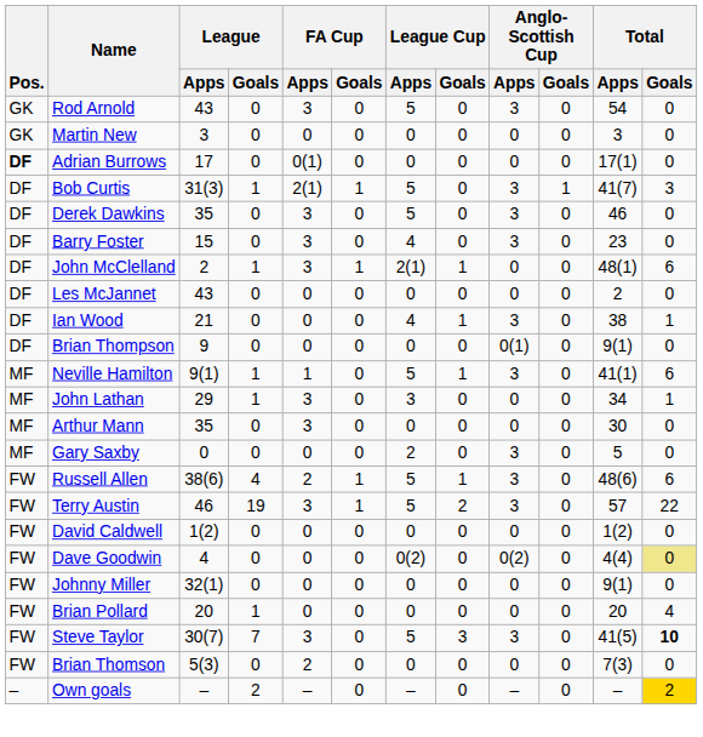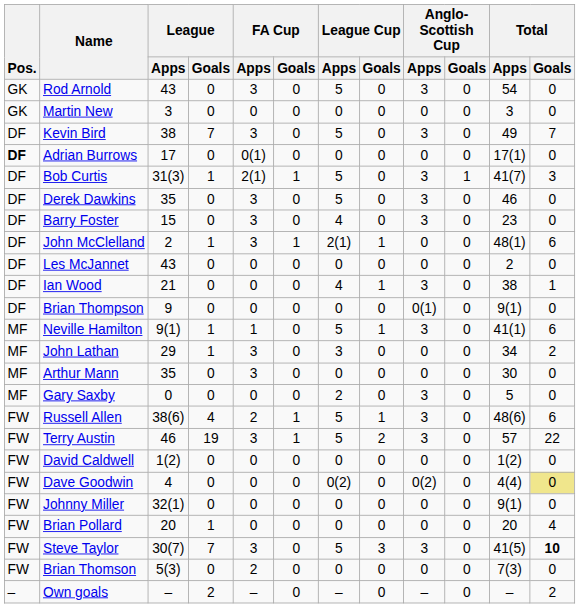 <table class="wikitable" style="text-align:center">
 <tr>
 <th rowspan="2" valign="bottom">Pos.</th>
 <th rowspan="2">Name</th>
 <th colspan="2" width="85">League</th>
 <th colspan="2" width="85">FA Cup</th>
 <th colspan="2" width="85">League Cup</th>
 <th colspan="2" width="85">Anglo-Scottish Cup</th>
 <th colspan="2" width="85">Total</th>
 </tr>
 <tr>
 <th>Apps</th>
 <th>Goals</th>
 <th>Apps</th>
 <th>Goals</th>
 <th>Apps</th>
 <th>Goals</th>
 <th>Apps</th>
 <th>Goals</th>
 <th>Apps</th>
 <th>Goals</th>
 </tr>
 <tr>
 <td align="left">GK</td>
 <td align="left"> <a href='#'>Rod Arnold</a></td>
 <td>43</td>
 <td>0</td>
 <td>3</td>
 <td>0</td>
 <td>5</td>
 <td>0</td>
 <td>3</td>
 <td>0</td>
 <td>54</td>
 <td>0</td>
 </tr>
 <tr>
 <td align="left">GK</td>
 <td align="left"> <a href='#'>Martin New</a></td>
 <td>3</td>
 <td>0</td>
 <td>0</td>
 <td>0</td>
 <td>0</td>
 <td>0</td>
 <td>0</td>
 <td>0</td>
 <td>3</td>
 <td>0</td>
+</tr>
+<tr>
+<td align="left">DF</td>
+<td align="left"> <a href='#'>Kevin Bird</a></td>
+<td>38</td>
+<td>7</td>
+<td>3</td>
+<td>0</td>
+<td>5</td>
+<td>0</td>
+<td>3</td>
+<td>0</td>
+<td>49</td>
+<td>7</td>
 </tr>
 <tr>
 <td align="left"><strong>DF</strong></td>
 <td align="left"> <a href='#'>Adrian Burrows</a></td>
 <td>17</td>
 <td>0</td>
 <td>0(1)</td>
 <td>0</td>
 <td>0</td>
 <td>0</td>
 <td>0</td>
 <td>0</td>
 <td>17(1)</td>
 <td>0</td>
 </tr>
 <tr>
 <td align="left">DF</td>
 <td align="left"> <a href='#'>Bob Curtis</a></td>
 <td>31(3)</td>
 <td>1</td>
 <td>2(1)</td>
 <td>1</td>
 <td>5</td>
 <td>0</td>
 <td>3</td>
 <td>1</td>
 <td>41(7)</td>
 <td>3</td>
 </tr>
 <tr>
 <td align="left">DF</td>
 <td align="left"> <a href='#'>Derek Dawkins</a></td>
 <td>35</td>
 <td>0</td>
 <td>3</td>
 <td>0</td>
 <td>5</td>
 <td>0</td>
 <td>3</td>
 <td>0</td>
 <td>46</td>
 <td>0</td>
 </tr>
 <tr>
 <td align="left">DF</td>
 <td align="left"> <a href='#'>Barry Foster</a></td>
 <td>15</td>
 <td>0</td>
 <td>3</td>
 <td>0</td>
 <td>4</td>
 <td>0</td>
 <td>3</td>
 <td>0</td>
 <td>23</td>
 <td>0</td>
 </tr>
 <tr>
 <td align="left">DF</td>
 <td align="left"> <a href='#'>John McClelland</a></td>
 <td>2</td>
 <td>1</td>
 <td>3</td>
 <td>1</td>
 <td>2(1)</td>
 <td>1</td>
 <td>0</td>
 <td>0</td>
 <td>48(1)</td>
 <td>6</td>
 </tr>
 <tr>
 <td align="left">DF</td>
 <td align="left"> <a href='#'>Les McJannet</a></td>
 <td>43</td>
 <td>0</td>
 <td>0</td>
 <td>0</td>
 <td>0</td>
 <td>0</td>
 <td>0</td>
 <td>0</td>
 <td>2</td>
 <td>0</td>
 </tr>
 <tr>
 <td align="left">DF</td>
 <td align="left"> <a href='#'>Ian Wood</a></td>
 <td>21</td>
 <td>0</td>
 <td>0</td>
 <td>0</td>
 <td>4</td>
 <td>1</td>
 <td>3</td>
 <td>0</td>
 <td>38</td>
 <td>1</td>
 </tr>
 <tr>
 <td align="left">DF</td>
 <td align="left"> <a href='#'>Brian Thompson</a></td>
 <td>9</td>
 <td>0</td>
 <td>0</td>
 <td>0</td>
 <td>0</td>
 <td>0</td>
 <td>0(1)</td>
 <td>0</td>
 <td>9(1)</td>
 <td>0</td>
 </tr>
 <tr>
 <td align="left">MF</td>
 <td align="left"> <a href='#'>Neville Hamilton</a></td>
 <td>9(1)</td>
 <td>1</td>
 <td>1</td>
 <td>0</td>
 <td>5</td>
 <td>1</td>
 <td>3</td>
 <td>0</td>
 <td>41(1)</td>
 <td>6</td>
 </tr>
 <tr>
 <td align="left">MF</td>
 <td align="left"> <a href='#'>John Lathan</a></td>
 <td>29</td>
 <td>1</td>
 <td>3</td>
 <td>0</td>
 <td>3</td>
 <td>0</td>
 <td>0</td>
 <td>0</td>
 <td>34</td>
-<td>1</td>
+<td>2</td>
 </tr>
 <tr>
 <td align="left">MF</td>
 <td align="left"> <a href='#'>Arthur Mann</a></td>
 <td>35</td>
 <td>0</td>
 <td>3</td>
 <td>0</td>
 <td>0</td>
 <td>0</td>
 <td>0</td>
 <td>0</td>
 <td>30</td>
 <td>0</td>
 </tr>
 <tr>
 <td align="left">MF</td>
 <td align="left"> <a href='#'>Gary Saxby</a></td>
 <td>0</td>
 <td>0</td>
 <td>0</td>
 <td>0</td>
 <td>2</td>
 <td>0</td>
 <td>3</td>
 <td>0</td>
 <td>5</td>
 <td>0</td>
 </tr>
 <tr>
 <td align="left">FW</td>
 <td align="left"> <a href='#'>Russell Allen</a></td>
 <td>38(6)</td>
 <td>4</td>
 <td>2</td>
 <td>1</td>
 <td>5</td>
 <td>1</td>
 <td>3</td>
 <td>0</td>
 <td>48(6)</td>
 <td>6</td>
 </tr>
 <tr>
 <td align="left">FW</td>
 <td align="left"> <a href='#'>Terry Austin</a></td>
 <td>46</td>
 <td>19</td>
 <td>3</td>
 <td>1</td>
 <td>5</td>
 <td>2</td>
 <td>3</td>
 <td>0</td>
 <td>57</td>
 <td>22</td>
 </tr>
 <tr>
 <td align="left">FW</td>
 <td align="left"> <a href='#'>David Caldwell</a></td>
 <td>1(2)</td>
 <td>0</td>
 <td>0</td>
 <td>0</td>
 <td>0</td>
 <td>0</td>
 <td>0</td>
 <td>0</td>
 <td>1(2)</td>
 <td>0</td>
 </tr>
 <tr>
 <td align="left">FW</td>
 <td align="left"> <a href='#'>Dave Goodwin</a></td>
 <td>4</td>
 <td>0</td>
 <td>0</td>
 <td>0</td>
 <td>0(2)</td>
 <td>0</td>
 <td>0(2)</td>
 <td>0</td>
 <td>4(4)</td>
 <td style="background: khaki;">0</td>
 </tr>
 <tr>
 <td align="left">FW</td>
 <td align="left"> <a href='#'>Johnny Miller</a></td>
 <td>32(1)</td>
 <td>0</td>
 <td>0</td>
 <td>0</td>
 <td>0</td>
 <td>0</td>
 <td>0</td>
 <td>0</td>
 <td>9(1)</td>
 <td>0</td>
 </tr>
 <tr>
 <td align="left">FW</td>
 <td align="left"> <a href='#'>Brian Pollard</a></td>
 <td>20</td>
 <td>1</td>
 <td>0</td>
 <td>0</td>
 <td>0</td>
 <td>0</td>
 <td>0</td>
 <td>0</td>
 <td>20</td>
 <td>4</td>
 </tr>
 <tr>
 <td align="left">FW</td>
 <td align="left"> <a href='#'>Steve Taylor</a></td>
 <td>30(7)</td>
 <td>7</td>
 <td>3</td>
 <td>0</td>
 <td>5</td>
 <td>3</td>
 <td>3</td>
 <td>0</td>
 <td>41(5)</td>
 <td><strong>10</strong></td>
 </tr>
 <tr>
 <td align="left">FW</td>
 <td align="left"> <a href='#'>Brian Thomson</a></td>
 <td>5(3)</td>
 <td>0</td>
 <td>2</td>
 <td>0</td>
 <td>0</td>
 <td>0</td>
 <td>0</td>
 <td>0</td>
 <td>7(3)</td>
 <td>0</td>
 </tr>
 <tr>
 <td align="left">–</td>
 <td align="left"><a href='#'>Own goals</a></td>
 <td>–</td>
 <td>2</td>
 <td>–</td>
 <td>0</td>
 <td>–</td>
 <td>0</td>
 <td>–</td>
 <td>0</td>
 <td>–</td>
-<td style="background: gold;">2</td>
+<td>2</td>
 </tr>
 </table>
